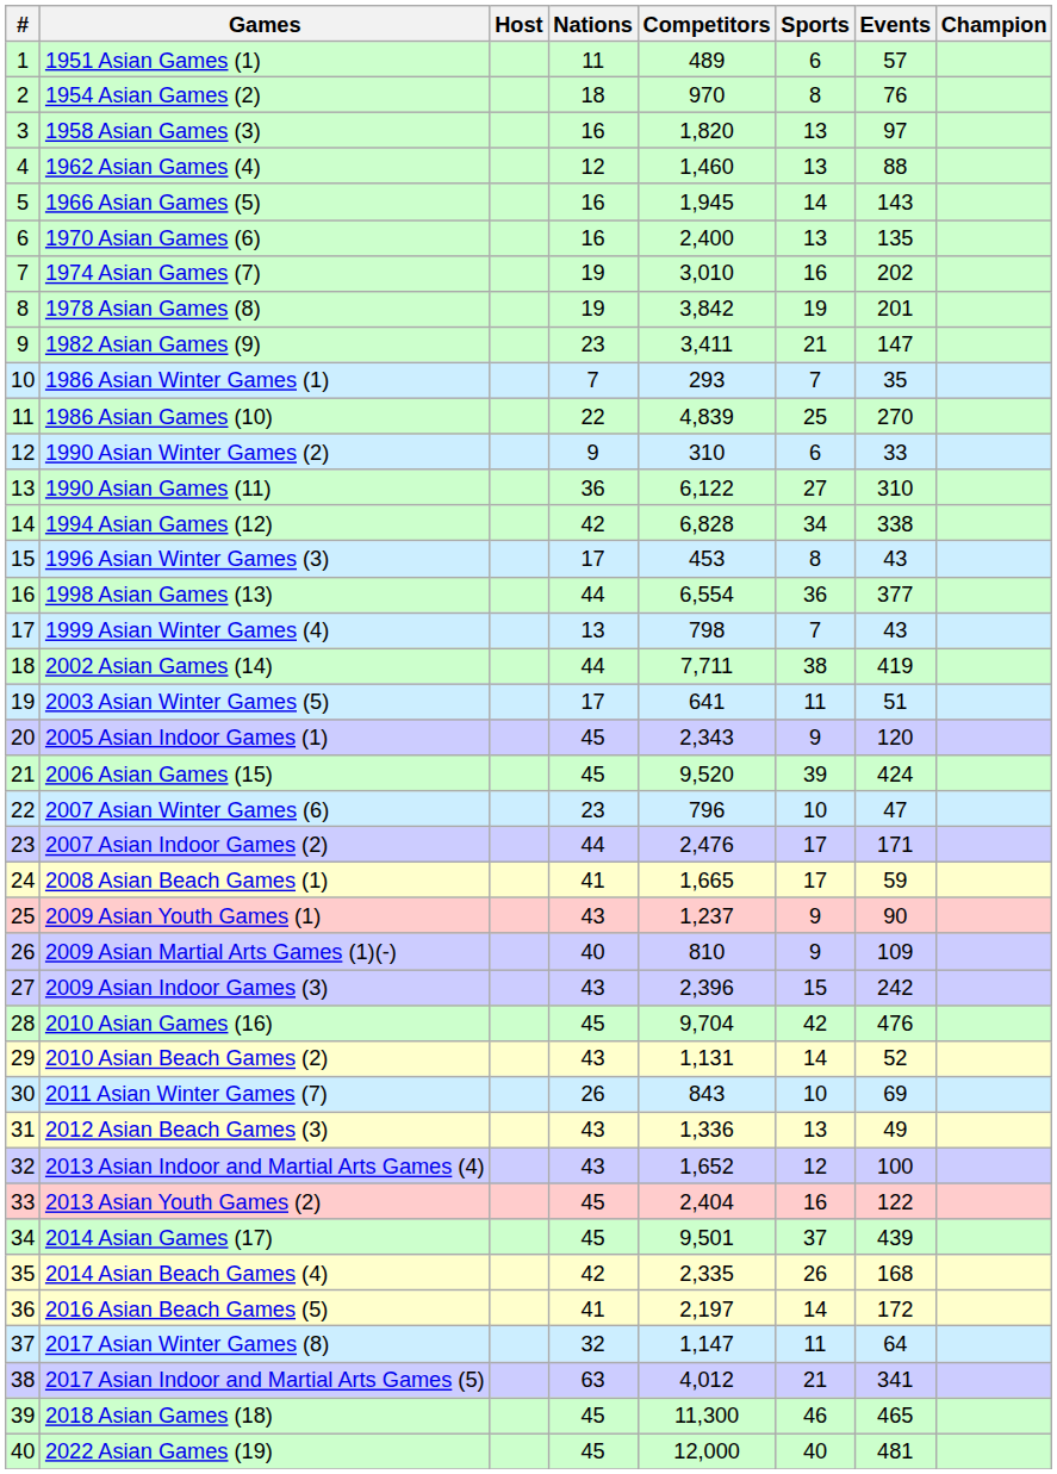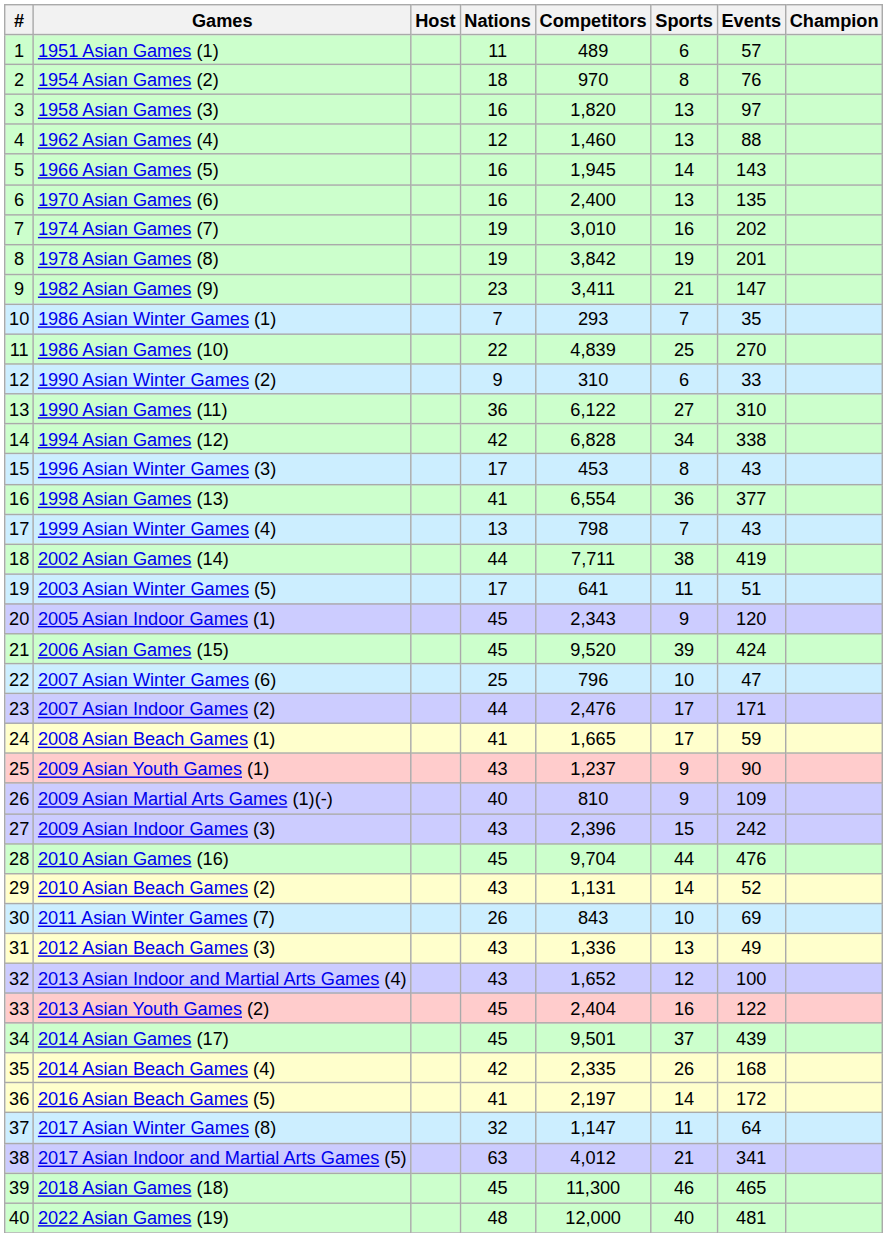 <table class="wikitable sortable" style="text-align:center; font-size:80%;">
 <tr>
 <th>#</th>
 <th>Games</th>
 <th>Host</th>
 <th>Nations</th>
 <th>Competitors</th>
 <th>Sports</th>
 <th>Events</th>
 <th>Champion</th>
 </tr>
 <tr bgcolor=#CCFFCC>
 <td>1</td>
 <td align=left><a href='#'>1951 Asian Games</a> (1)</td>
 <td align=left></td>
 <td>11</td>
 <td>489</td>
 <td>6</td>
 <td>57</td>
 <td align=left></td>
 </tr>
 <tr bgcolor=#CCFFCC>
 <td>2</td>
 <td align=left><a href='#'>1954 Asian Games</a> (2)</td>
 <td align=left></td>
 <td>18</td>
 <td>970</td>
 <td>8</td>
 <td>76</td>
 <td align=left></td>
 </tr>
 <tr bgcolor=#CCFFCC>
 <td>3</td>
 <td align=left><a href='#'>1958 Asian Games</a> (3)</td>
 <td align=left></td>
 <td>16</td>
 <td>1,820</td>
 <td>13</td>
 <td>97</td>
 <td align=left></td>
 </tr>
 <tr bgcolor=#CCFFCC>
 <td>4</td>
 <td align=left><a href='#'>1962 Asian Games</a> (4)</td>
 <td align=left></td>
 <td>12</td>
 <td>1,460</td>
 <td>13</td>
 <td>88</td>
 <td align=left></td>
 </tr>
 <tr bgcolor=#CCFFCC>
 <td>5</td>
 <td align=left><a href='#'>1966 Asian Games</a> (5)</td>
 <td align=left></td>
 <td>16</td>
 <td>1,945</td>
 <td>14</td>
 <td>143</td>
 <td align=left></td>
 </tr>
 <tr bgcolor=#CCFFCC>
 <td>6</td>
 <td align=left><a href='#'>1970 Asian Games</a> (6)</td>
 <td align=left></td>
 <td>16</td>
 <td>2,400</td>
 <td>13</td>
 <td>135</td>
 <td align=left></td>
 </tr>
 <tr bgcolor=#CCFFCC>
 <td>7</td>
 <td align=left><a href='#'>1974 Asian Games</a> (7)</td>
 <td align=left></td>
 <td>19</td>
 <td>3,010</td>
 <td>16</td>
 <td>202</td>
 <td align=left></td>
 </tr>
 <tr bgcolor=#CCFFCC>
 <td>8</td>
 <td align=left><a href='#'>1978 Asian Games</a> (8)</td>
 <td align=left></td>
 <td>19</td>
 <td>3,842</td>
 <td>19</td>
 <td>201</td>
 <td align=left></td>
 </tr>
 <tr bgcolor=#CCFFCC>
 <td>9</td>
 <td align=left><a href='#'>1982 Asian Games</a> (9)</td>
 <td align=left></td>
 <td>23</td>
 <td>3,411</td>
 <td>21</td>
 <td>147</td>
 <td align=left></td>
 </tr>
 <tr bgcolor=#CCEEFF>
 <td>10</td>
 <td align=left><a href='#'>1986 Asian Winter Games</a> (1)</td>
 <td align=left></td>
 <td>7</td>
 <td>293</td>
 <td>7</td>
 <td>35</td>
 <td align=left></td>
 </tr>
 <tr bgcolor=#CCFFCC>
 <td>11</td>
 <td align=left><a href='#'>1986 Asian Games</a> (10)</td>
 <td align=left></td>
 <td>22</td>
 <td>4,839</td>
 <td>25</td>
 <td>270</td>
 <td align=left></td>
 </tr>
 <tr bgcolor=#CCEEFF>
 <td>12</td>
 <td align=left><a href='#'>1990 Asian Winter Games</a> (2)</td>
 <td align=left></td>
 <td>9</td>
 <td>310</td>
 <td>6</td>
 <td>33</td>
 <td align=left></td>
 </tr>
 <tr bgcolor=#CCFFCC>
 <td>13</td>
 <td align=left><a href='#'>1990 Asian Games</a> (11)</td>
 <td align=left></td>
 <td>36</td>
 <td>6,122</td>
 <td>27</td>
 <td>310</td>
 <td align=left></td>
 </tr>
 <tr bgcolor=#CCFFCC>
 <td>14</td>
 <td align=left><a href='#'>1994 Asian Games</a> (12)</td>
 <td align=left></td>
 <td>42</td>
 <td>6,828</td>
 <td>34</td>
 <td>338</td>
 <td align=left></td>
 </tr>
 <tr bgcolor=#CCEEFF>
 <td>15</td>
 <td align=left><a href='#'>1996 Asian Winter Games</a> (3)</td>
 <td align=left></td>
 <td>17</td>
 <td>453</td>
 <td>8</td>
 <td>43</td>
 <td align=left></td>
 </tr>
 <tr bgcolor=#CCFFCC>
 <td>16</td>
 <td align=left><a href='#'>1998 Asian Games</a> (13)</td>
 <td align=left></td>
-<td>44</td>
+<td>41</td>
 <td>6,554</td>
 <td>36</td>
 <td>377</td>
 <td align=left></td>
 </tr>
 <tr bgcolor=#CCEEFF>
 <td>17</td>
 <td align=left><a href='#'>1999 Asian Winter Games</a> (4)</td>
 <td align=left></td>
 <td>13</td>
 <td>798</td>
 <td>7</td>
 <td>43</td>
 <td align=left></td>
 </tr>
 <tr bgcolor=#CCFFCC>
 <td>18</td>
 <td align=left><a href='#'>2002 Asian Games</a> (14)</td>
 <td align=left></td>
 <td>44</td>
 <td>7,711</td>
 <td>38</td>
 <td>419</td>
 <td align=left></td>
 </tr>
 <tr bgcolor=#CCEEFF>
 <td>19</td>
 <td align=left><a href='#'>2003 Asian Winter Games</a> (5)</td>
 <td align=left></td>
 <td>17</td>
 <td>641</td>
 <td>11</td>
 <td>51</td>
 <td align=left></td>
 </tr>
 <tr bgcolor=#CCCCFF>
 <td>20</td>
 <td align=left><a href='#'>2005 Asian Indoor Games</a> (1)</td>
 <td align=left></td>
 <td>45</td>
 <td>2,343</td>
 <td>9</td>
 <td>120</td>
 <td align=left></td>
 </tr>
 <tr bgcolor=#CCFFCC>
 <td>21</td>
 <td align=left><a href='#'>2006 Asian Games</a> (15)</td>
 <td align=left></td>
 <td>45</td>
 <td>9,520</td>
 <td>39</td>
 <td>424</td>
 <td align=left></td>
 </tr>
 <tr bgcolor=#CCEEFF>
 <td>22</td>
 <td align=left><a href='#'>2007 Asian Winter Games</a> (6)</td>
 <td align=left></td>
-<td>23</td>
+<td>25</td>
 <td>796</td>
 <td>10</td>
 <td>47</td>
 <td align=left></td>
 </tr>
 <tr bgcolor=#CCCCFF>
 <td>23</td>
 <td align=left><a href='#'>2007 Asian Indoor Games</a> (2)</td>
 <td align=left></td>
 <td>44</td>
 <td>2,476</td>
 <td>17</td>
 <td>171</td>
 <td align=left></td>
 </tr>
 <tr bgcolor=#FFFFCC>
 <td>24</td>
 <td align=left><a href='#'>2008 Asian Beach Games</a> (1)</td>
 <td align=left></td>
 <td>41</td>
 <td>1,665</td>
 <td>17</td>
 <td>59</td>
 <td align=left></td>
 </tr>
 <tr bgcolor=#FFCCCC>
 <td>25</td>
 <td align=left><a href='#'>2009 Asian Youth Games</a> (1)</td>
 <td align=left></td>
 <td>43</td>
 <td>1,237</td>
 <td>9</td>
 <td>90</td>
 <td align=left></td>
 </tr>
 <tr bgcolor=#CCCCFF>
 <td>26</td>
 <td align=left><a href='#'>2009 Asian Martial Arts Games</a> (1)(-)</td>
 <td align=left></td>
 <td>40</td>
 <td>810</td>
 <td>9</td>
 <td>109</td>
 <td align=left></td>
 </tr>
 <tr bgcolor=#CCCCFF>
 <td>27</td>
 <td align=left><a href='#'>2009 Asian Indoor Games</a> (3)</td>
 <td align=left></td>
 <td>43</td>
 <td>2,396</td>
 <td>15</td>
 <td>242</td>
 <td align=left></td>
 </tr>
 <tr bgcolor=#CCFFCC>
 <td>28</td>
 <td align=left><a href='#'>2010 Asian Games</a> (16)</td>
 <td align=left></td>
 <td>45</td>
 <td>9,704</td>
-<td>42</td>
+<td>44</td>
 <td>476</td>
 <td align=left></td>
 </tr>
 <tr bgcolor=#FFFFCC>
 <td>29</td>
 <td align=left><a href='#'>2010 Asian Beach Games</a> (2)</td>
 <td align=left></td>
 <td>43</td>
 <td>1,131</td>
 <td>14</td>
 <td>52</td>
 <td align=left></td>
 </tr>
 <tr bgcolor=#CCEEFF>
 <td>30</td>
 <td align=left><a href='#'>2011 Asian Winter Games</a> (7)</td>
 <td align=left></td>
 <td>26</td>
 <td>843</td>
 <td>10</td>
 <td>69</td>
 <td align=left></td>
 </tr>
 <tr bgcolor=#FFFFCC>
 <td>31</td>
 <td align=left><a href='#'>2012 Asian Beach Games</a> (3)</td>
 <td align=left></td>
 <td>43</td>
 <td>1,336</td>
 <td>13</td>
 <td>49</td>
 <td align=left></td>
 </tr>
 <tr bgcolor=#CCCCFF>
 <td>32</td>
 <td align=left><a href='#'>2013 Asian Indoor and Martial Arts Games</a> (4)</td>
 <td align=left></td>
 <td>43</td>
 <td>1,652</td>
 <td>12</td>
 <td>100</td>
 <td align=left></td>
 </tr>
 <tr bgcolor=#FFCCCC>
 <td>33</td>
 <td align=left><a href='#'>2013 Asian Youth Games</a> (2)</td>
 <td align=left></td>
 <td>45</td>
 <td>2,404</td>
 <td>16</td>
 <td>122</td>
 <td align=left></td>
 </tr>
 <tr bgcolor=#CCFFCC>
 <td>34</td>
 <td align=left><a href='#'>2014 Asian Games</a> (17)</td>
 <td align=left></td>
 <td>45</td>
 <td>9,501</td>
 <td>37</td>
 <td>439</td>
 <td align=left></td>
 </tr>
 <tr bgcolor=#FFFFCC>
 <td>35</td>
 <td align=left><a href='#'>2014 Asian Beach Games</a> (4)</td>
 <td align=left></td>
 <td>42</td>
 <td>2,335</td>
 <td>26</td>
 <td>168</td>
 <td align=left></td>
 </tr>
 <tr bgcolor=#FFFFCC>
 <td>36</td>
 <td align=left><a href='#'>2016 Asian Beach Games</a> (5)</td>
 <td align=left></td>
 <td>41</td>
 <td>2,197</td>
 <td>14</td>
 <td>172</td>
 <td align=left></td>
 </tr>
 <tr bgcolor=#CCEEFF>
 <td>37</td>
 <td align=left><a href='#'>2017 Asian Winter Games</a> (8)</td>
 <td align=left></td>
 <td>32</td>
 <td>1,147</td>
 <td>11</td>
 <td>64</td>
 <td align=left></td>
 </tr>
 <tr bgcolor=#CCCCFF>
 <td>38</td>
 <td align=left><a href='#'>2017 Asian Indoor and Martial Arts Games</a> (5)</td>
 <td align=left></td>
 <td>63</td>
 <td>4,012</td>
 <td>21</td>
 <td>341</td>
 <td align=left></td>
 </tr>
 <tr bgcolor=#CCFFCC>
 <td>39</td>
 <td align=left><a href='#'>2018 Asian Games</a> (18)</td>
 <td align=left></td>
 <td>45</td>
 <td>11,300</td>
 <td>46</td>
 <td>465</td>
 <td align=left></td>
 </tr>
 <tr bgcolor=#CCFFCC>
 <td>40</td>
 <td align=left><a href='#'>2022 Asian Games</a> (19)</td>
 <td align=left></td>
-<td>45</td>
+<td>48</td>
 <td>12,000</td>
 <td>40</td>
 <td>481</td>
 <td align=left></td>
 </tr>
 </table>
